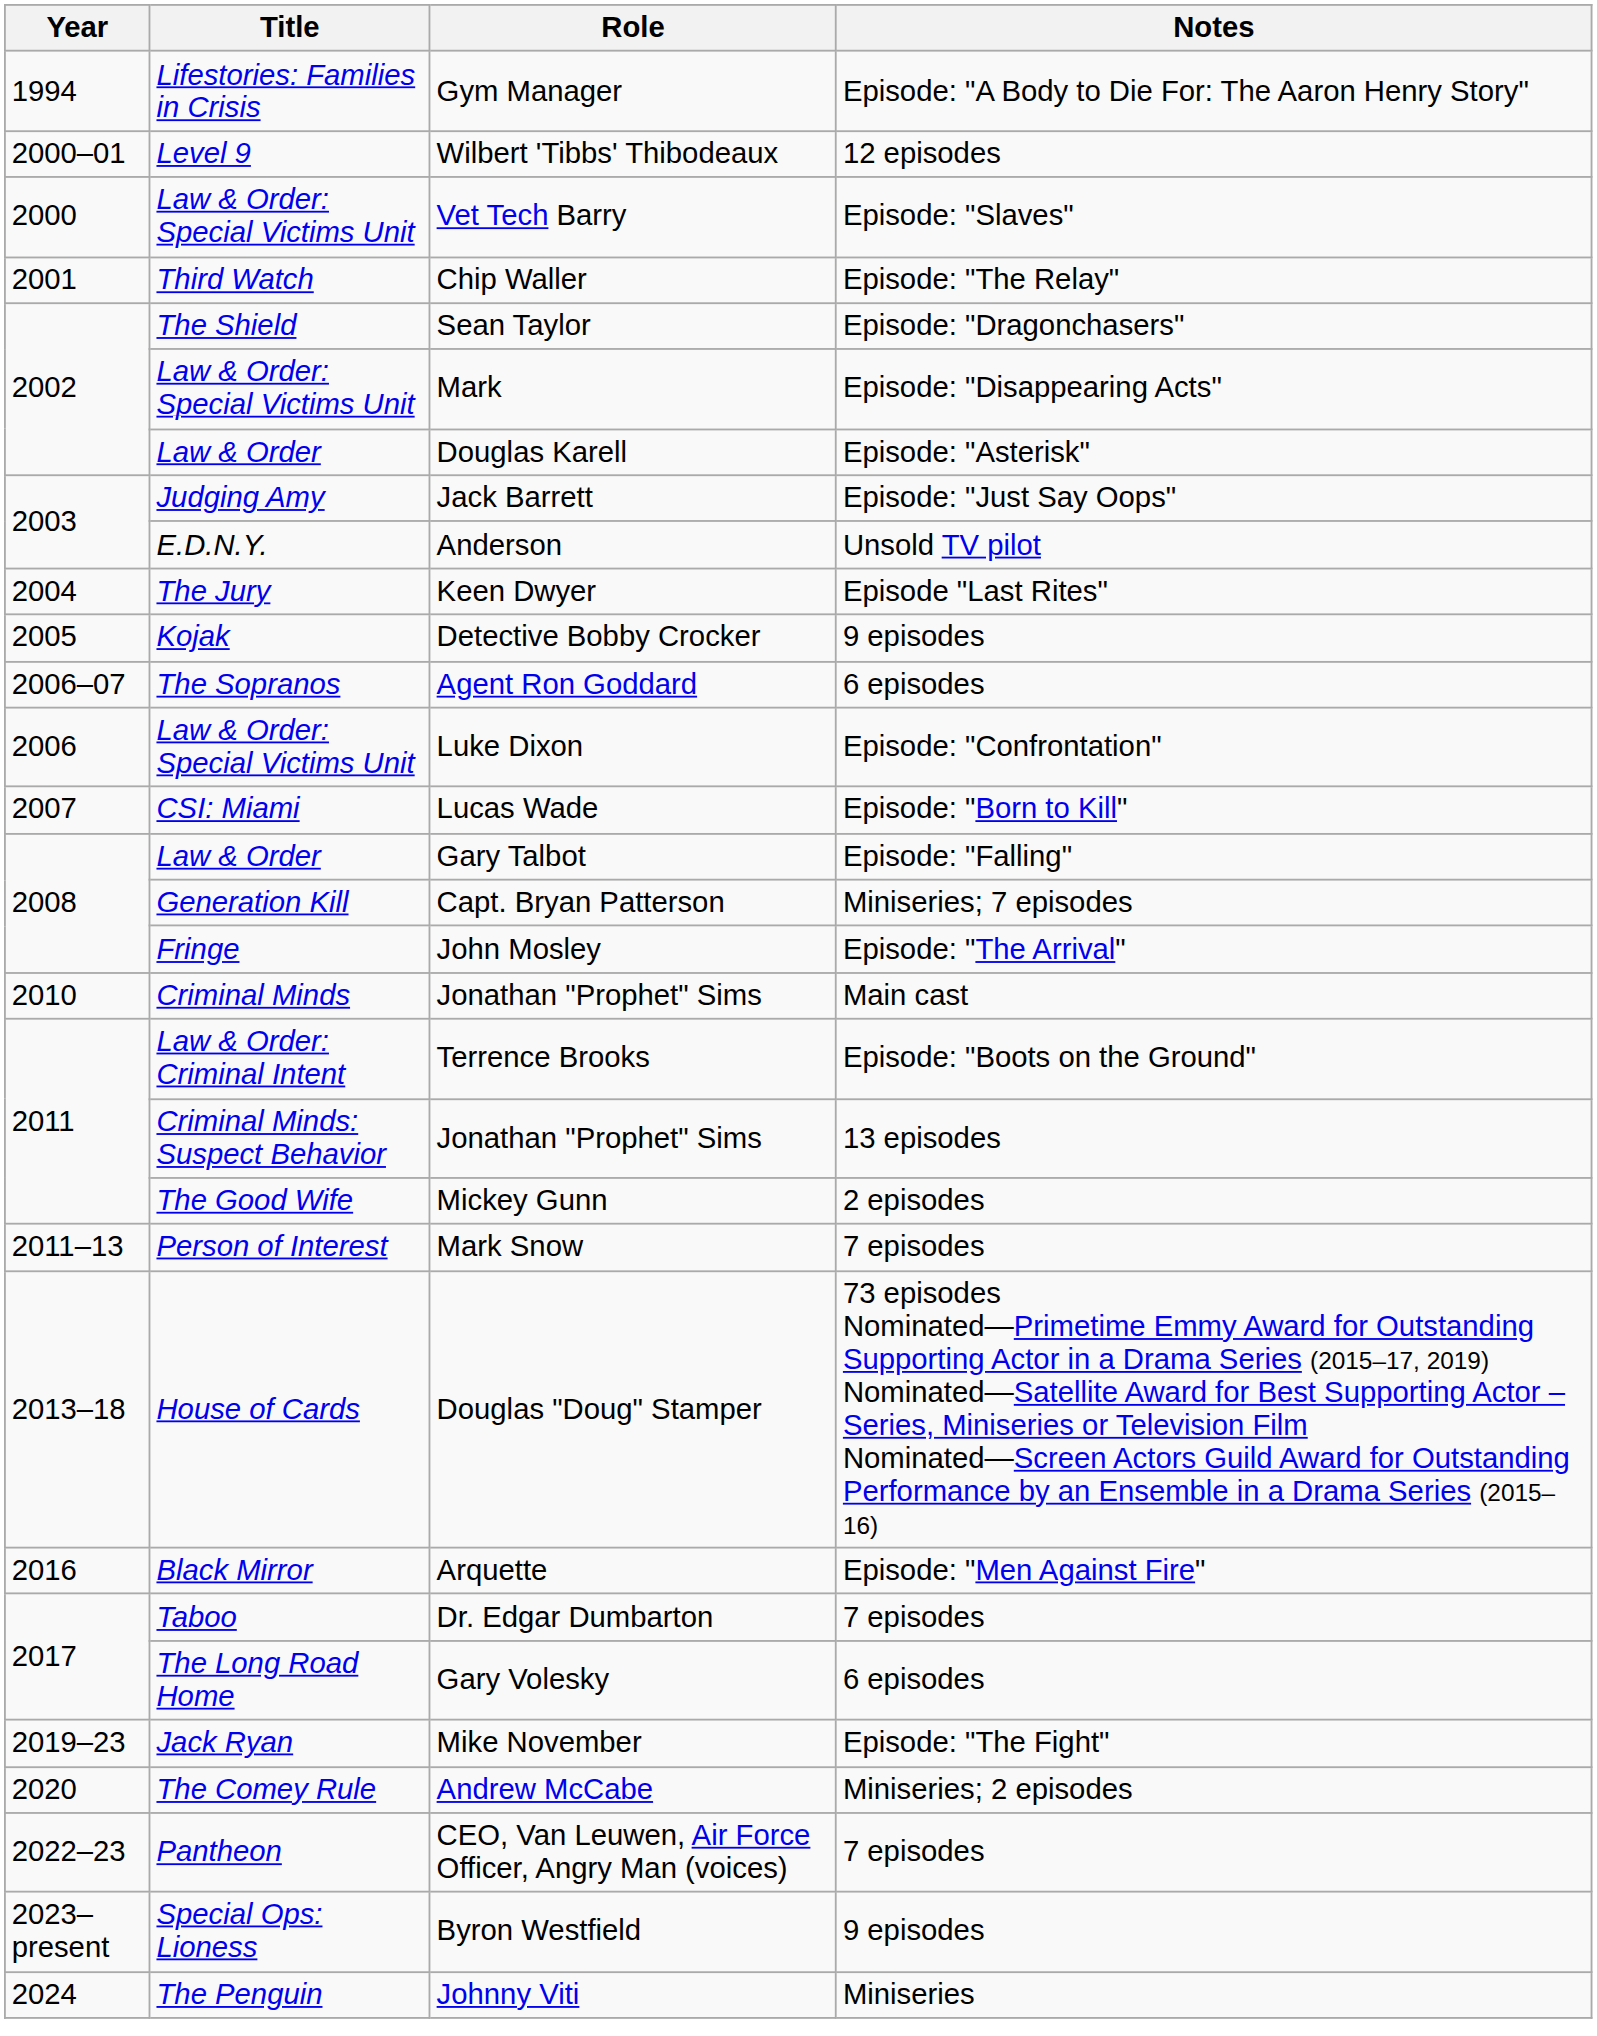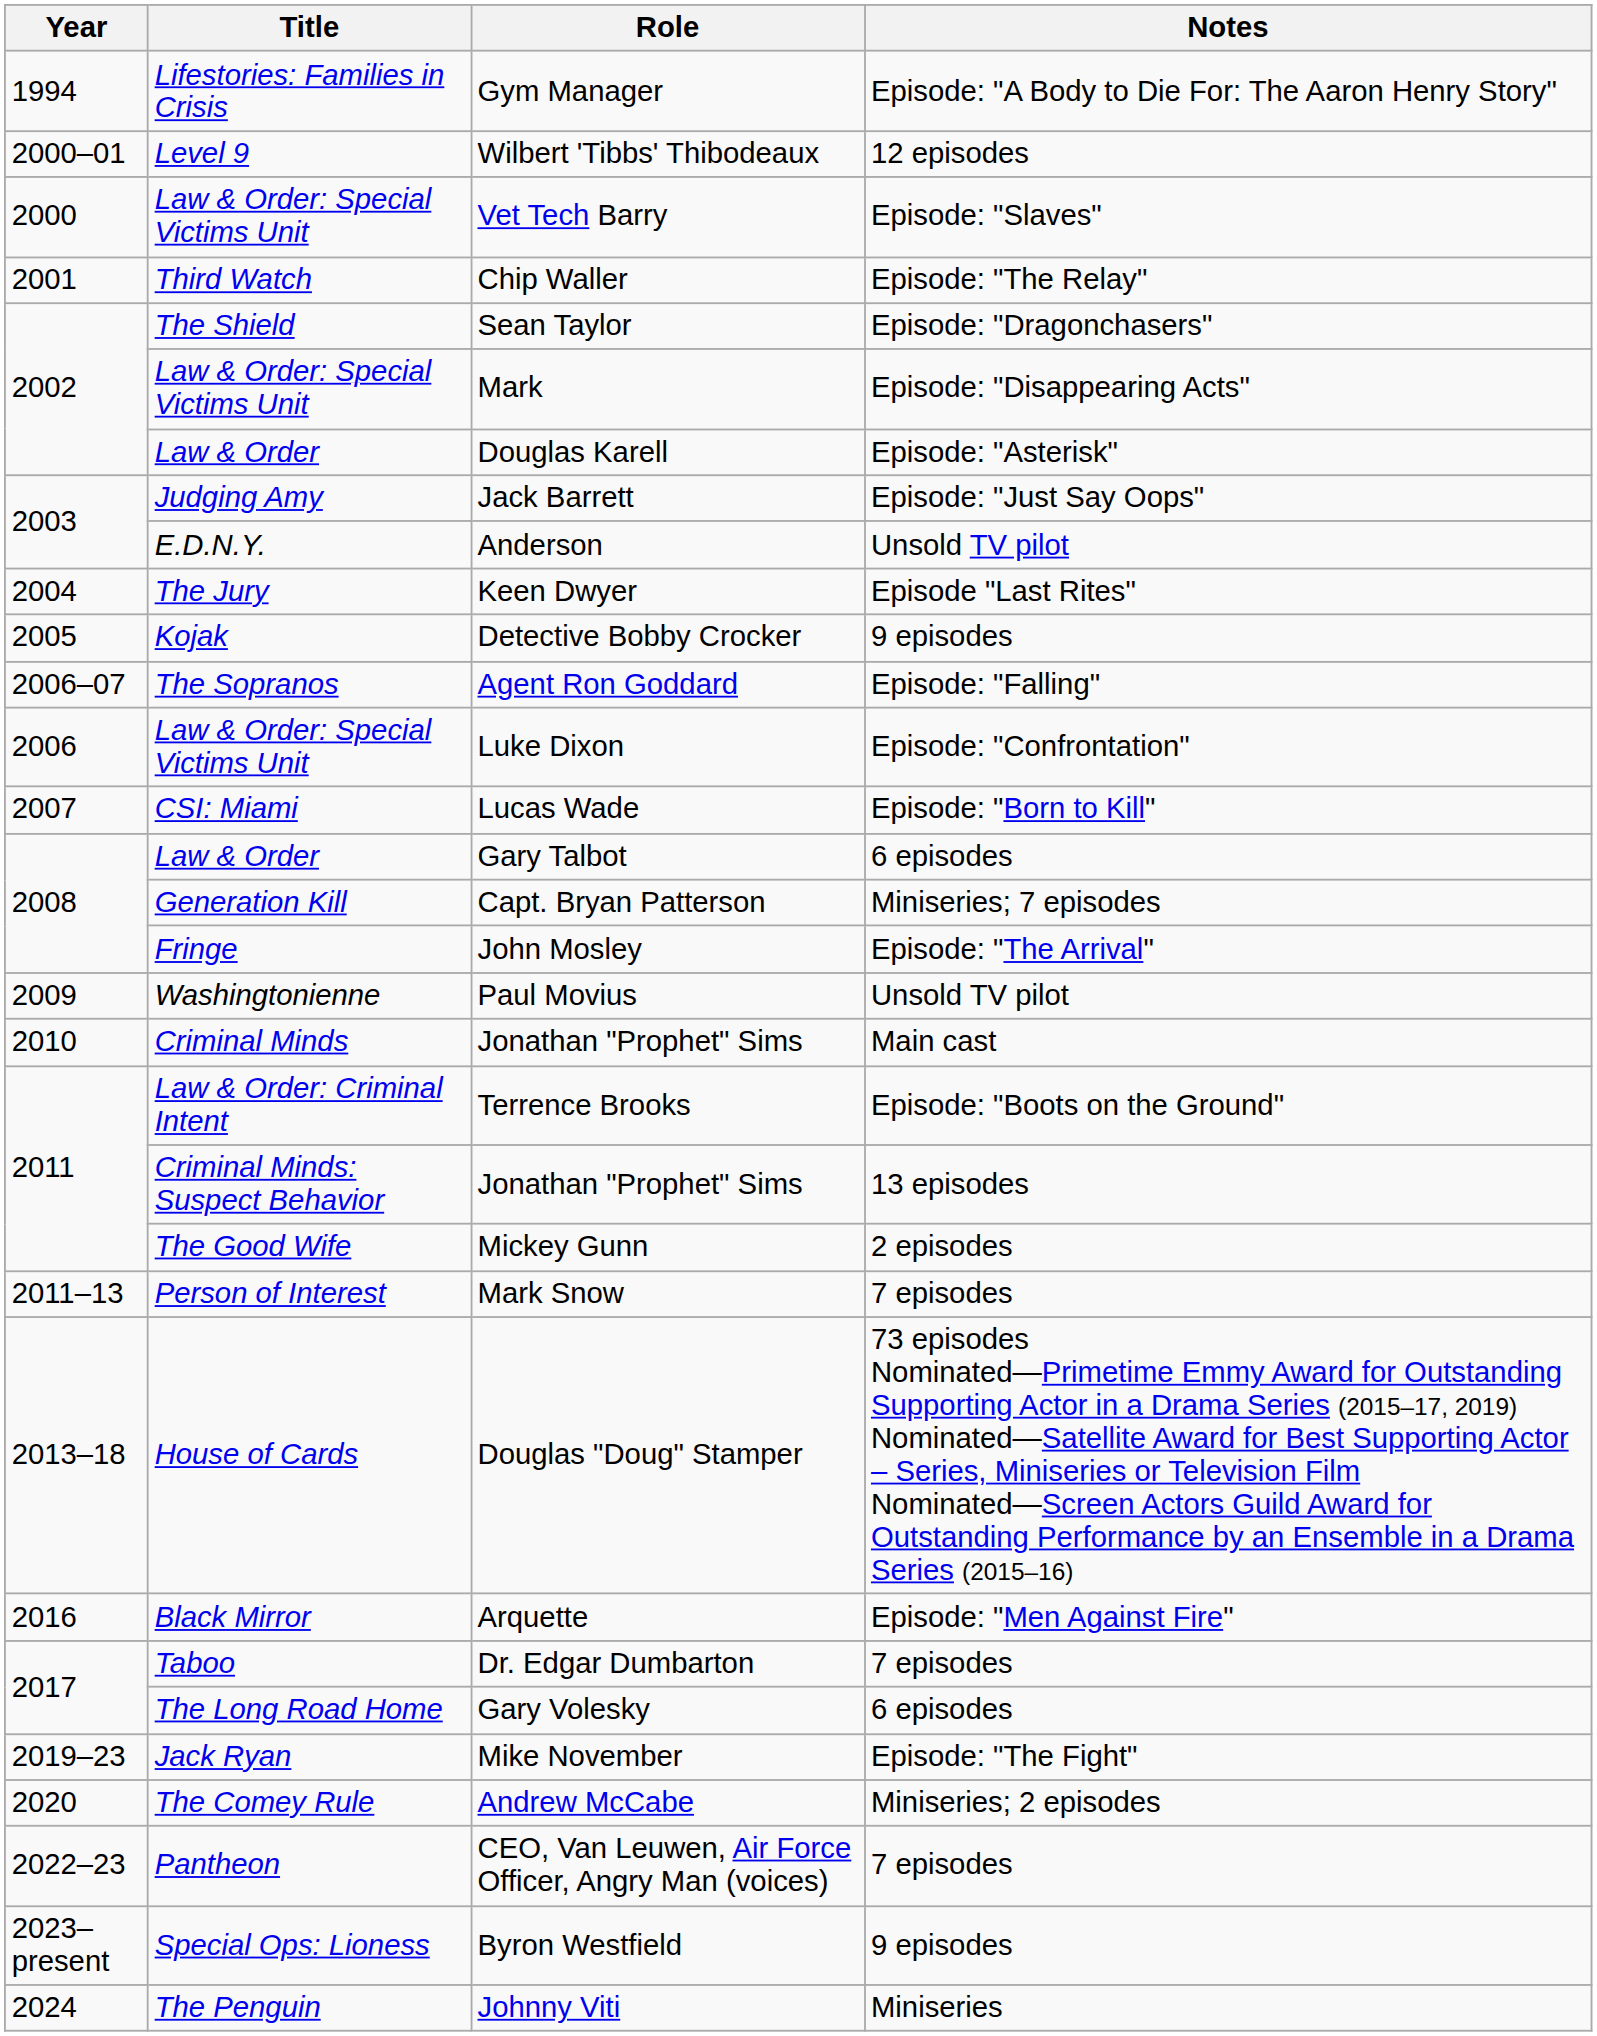 <table class="wikitable sortable">
 <tr>
 <th>Year</th>
 <th>Title</th>
 <th>Role</th>
 <th>Notes</th>
 </tr>
 <tr>
 <td>1994</td>
 <td><em><a href='#'>Lifestories: Families in Crisis</a></em></td>
 <td>Gym Manager</td>
 <td>Episode: "A Body to Die For: The Aaron Henry Story"</td>
 </tr>
 <tr>
 <td>2000–01</td>
 <td><em><a href='#'>Level 9</a></em></td>
 <td>Wilbert 'Tibbs' Thibodeaux</td>
 <td>12 episodes</td>
 </tr>
 <tr>
 <td>2000</td>
 <td><em><a href='#'>Law & Order: Special Victims Unit</a></em></td>
 <td><a href='#'>Vet Tech</a> Barry</td>
 <td>Episode: "Slaves"</td>
 </tr>
 <tr>
 <td>2001</td>
 <td><em><a href='#'>Third Watch</a></em></td>
 <td>Chip Waller</td>
 <td>Episode: "The Relay"</td>
 </tr>
 <tr>
 <td rowspan="3">2002</td>
 <td><em><a href='#'>The Shield</a></em></td>
 <td>Sean Taylor</td>
 <td>Episode: "Dragonchasers"</td>
 </tr>
 <tr>
 <td><em><a href='#'>Law & Order: Special Victims Unit</a></em></td>
 <td>Mark</td>
 <td>Episode: "Disappearing Acts"</td>
 </tr>
 <tr>
 <td><em><a href='#'>Law & Order</a></em></td>
 <td>Douglas Karell</td>
 <td>Episode: "Asterisk"</td>
 </tr>
 <tr>
 <td rowspan="2">2003</td>
 <td><em><a href='#'>Judging Amy</a></em></td>
 <td>Jack Barrett</td>
 <td>Episode: "Just Say Oops"</td>
 </tr>
 <tr>
 <td><em>E.D.N.Y.</em></td>
 <td>Anderson</td>
 <td>Unsold <a href='#'>TV pilot</a></td>
 </tr>
 <tr>
 <td>2004</td>
 <td><em><a href='#'>The Jury</a></em></td>
 <td>Keen Dwyer</td>
 <td>Episode "Last Rites"</td>
 </tr>
 <tr>
 <td>2005</td>
 <td><em><a href='#'>Kojak</a></em></td>
 <td>Detective Bobby Crocker</td>
 <td>9 episodes</td>
 </tr>
 <tr>
 <td>2006–07</td>
 <td><em><a href='#'>The Sopranos</a></em></td>
 <td><a href='#'>Agent Ron Goddard</a></td>
-<td>6 episodes</td>
+<td>Episode: "Falling"</td>
 </tr>
 <tr>
 <td>2006</td>
 <td><em><a href='#'>Law & Order: Special Victims Unit</a></em></td>
 <td>Luke Dixon</td>
 <td>Episode: "Confrontation"</td>
 </tr>
 <tr>
 <td>2007</td>
 <td><em><a href='#'>CSI: Miami</a></em></td>
 <td>Lucas Wade</td>
 <td>Episode: "<a href='#'>Born to Kill</a>"</td>
 </tr>
 <tr>
 <td rowspan="3">2008</td>
 <td><em><a href='#'>Law & Order</a></em></td>
 <td>Gary Talbot</td>
-<td>Episode: "Falling"</td>
+<td>6 episodes</td>
 </tr>
 <tr>
 <td><em><a href='#'>Generation Kill</a></em></td>
 <td>Capt. Bryan Patterson</td>
 <td>Miniseries; 7 episodes</td>
 </tr>
 <tr>
 <td><em><a href='#'>Fringe</a></em></td>
 <td>John Mosley</td>
 <td>Episode: "<a href='#'>The Arrival</a>"</td>
+</tr>
+<tr>
+<td>2009</td>
+<td><em>Washingtonienne</em></td>
+<td>Paul Movius</td>
+<td>Unsold TV pilot</td>
 </tr>
 <tr>
 <td>2010</td>
 <td><em><a href='#'>Criminal Minds</a></em></td>
 <td>Jonathan "Prophet" Sims</td>
 <td>Main cast</td>
 </tr>
 <tr>
 <td rowspan="3">2011</td>
 <td><em><a href='#'>Law & Order: Criminal Intent</a></em></td>
 <td>Terrence Brooks</td>
 <td>Episode: "Boots on the Ground"</td>
 </tr>
 <tr>
 <td><em><a href='#'>Criminal Minds: Suspect Behavior</a></em></td>
 <td>Jonathan "Prophet" Sims</td>
 <td>13 episodes</td>
 </tr>
 <tr>
 <td><em><a href='#'>The Good Wife</a></em></td>
 <td>Mickey Gunn</td>
 <td>2 episodes</td>
 </tr>
 <tr>
 <td>2011–13</td>
 <td><em><a href='#'>Person of Interest</a></em></td>
 <td>Mark Snow</td>
 <td>7 episodes</td>
 </tr>
 <tr>
 <td>2013–18</td>
 <td><em><a href='#'>House of Cards</a></em></td>
 <td>Douglas "Doug" Stamper</td>
 <td>73 episodes<br>Nominated—<a href='#'>Primetime Emmy Award for Outstanding Supporting Actor in a Drama Series</a> <small>(2015–17, 2019)</small><br>Nominated—<a href='#'>Satellite Award for Best Supporting Actor – Series, Miniseries or Television Film</a><br>Nominated—<a href='#'>Screen Actors Guild Award for Outstanding Performance by an Ensemble in a Drama Series</a> <small>(2015–16)</small></td>
 </tr>
 <tr>
 <td>2016</td>
 <td><em><a href='#'>Black Mirror</a></em></td>
 <td>Arquette</td>
 <td>Episode: "<a href='#'>Men Against Fire</a>"</td>
 </tr>
 <tr>
 <td rowspan="2">2017</td>
 <td><em><a href='#'>Taboo</a></em></td>
 <td>Dr. Edgar Dumbarton</td>
 <td>7 episodes</td>
 </tr>
 <tr>
 <td><em><a href='#'>The Long Road Home</a></em></td>
 <td>Gary Volesky</td>
 <td>6 episodes</td>
 </tr>
 <tr>
 <td>2019–23</td>
 <td><em><a href='#'>Jack Ryan</a></em></td>
 <td>Mike November</td>
 <td>Episode: "The Fight"</td>
 </tr>
 <tr>
 <td>2020</td>
 <td><em><a href='#'>The Comey Rule</a></em></td>
 <td><a href='#'>Andrew McCabe</a></td>
 <td>Miniseries; 2 episodes</td>
 </tr>
 <tr>
 <td>2022–23</td>
 <td><em><a href='#'>Pantheon</a></em></td>
 <td>CEO, Van Leuwen, <a href='#'>Air Force</a> Officer, Angry Man (voices)</td>
 <td>7 episodes</td>
 </tr>
 <tr>
 <td>2023–present</td>
 <td><em><a href='#'>Special Ops: Lioness</a></em></td>
 <td>Byron Westfield</td>
 <td>9 episodes</td>
 </tr>
 <tr>
 <td>2024</td>
 <td><em><a href='#'>The Penguin</a></em></td>
 <td><a href='#'>Johnny Viti</a></td>
 <td>Miniseries</td>
 </tr>
 </table>
